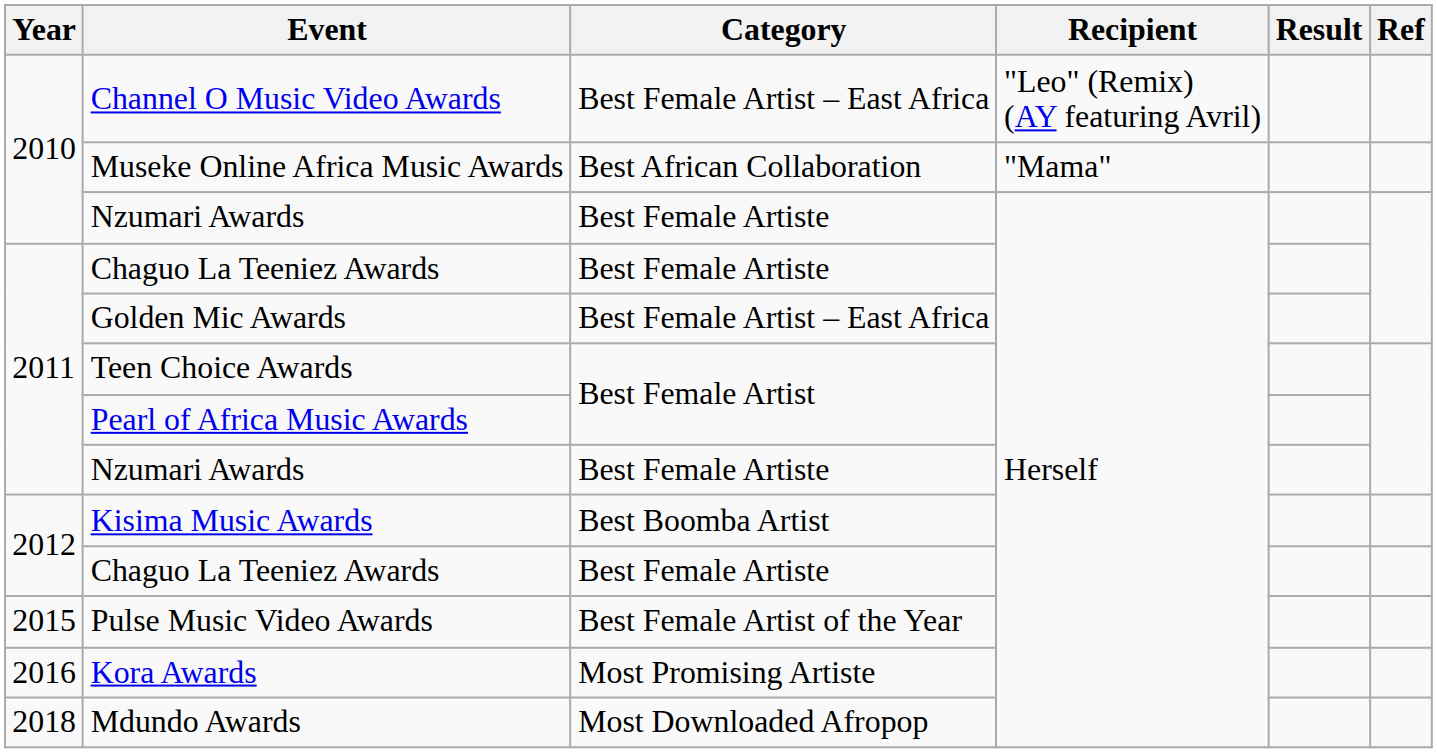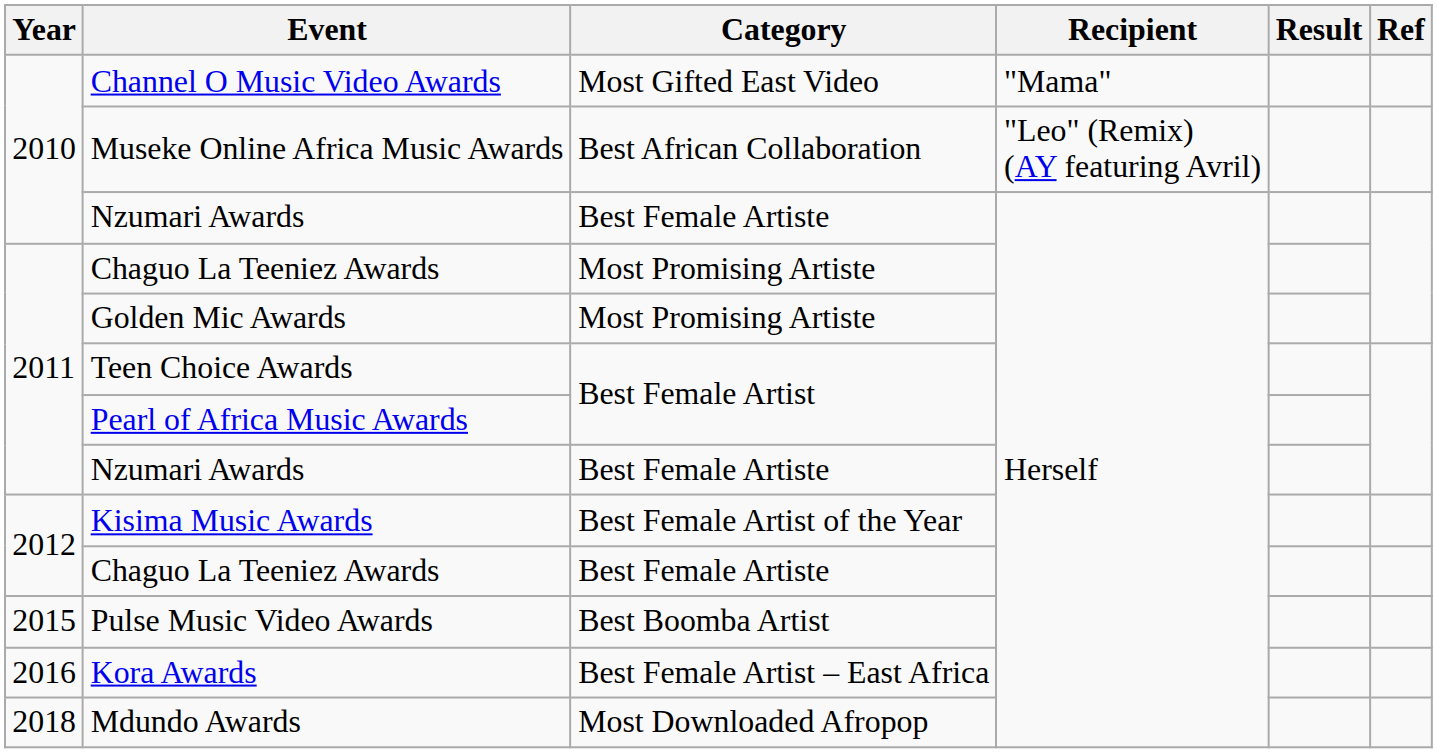 <table class ="wikitable">
 <tr>
 <th>Year</th>
 <th>Event</th>
 <th>Category</th>
 <th>Recipient</th>
 <th>Result</th>
 <th>Ref</th>
 </tr>
 <tr>
 <td rowspan="3">2010</td>
 <td><a href='#'>Channel O Music Video Awards</a></td>
-<td>Best Female Artist – East Africa</td>
-<td>"Leo" (Remix)<br><span>(<a href='#'>AY</a> featuring Avril)</span></td>
+<td>Most Gifted East Video</td>
+<td>"Mama"</td>
 <td></td>
 <td></td>
 </tr>
 <tr>
 <td>Museke Online Africa Music Awards</td>
 <td>Best African Collaboration</td>
-<td>"Mama"</td>
+<td>"Leo" (Remix)<br><span>(<a href='#'>AY</a> featuring Avril)</span></td>
 <td></td>
 <td></td>
 </tr>
 <tr>
 <td>Nzumari Awards</td>
 <td>Best Female Artiste</td>
 <td rowspan="11">Herself</td>
 <td></td>
 <td rowspan="3"></td>
 </tr>
 <tr>
 <td rowspan="5">2011</td>
 <td>Chaguo La Teeniez Awards</td>
-<td>Best Female Artiste</td>
+<td>Most Promising Artiste</td>
 <td></td>
 </tr>
 <tr>
 <td>Golden Mic Awards</td>
-<td>Best Female Artist – East Africa</td>
+<td>Most Promising Artiste</td>
 <td></td>
 </tr>
 <tr>
 <td>Teen Choice Awards</td>
 <td rowspan="2">Best Female Artist</td>
 <td></td>
 <td rowspan="3"></td>
 </tr>
 <tr>
 <td><a href='#'>Pearl of Africa Music Awards</a></td>
 <td></td>
 </tr>
 <tr>
 <td>Nzumari Awards</td>
 <td>Best Female Artiste</td>
 <td></td>
 </tr>
 <tr>
 <td rowspan="2">2012</td>
 <td><a href='#'>Kisima Music Awards</a></td>
-<td>Best Boomba Artist</td>
+<td>Best Female Artist of the Year</td>
 <td></td>
 <td></td>
 </tr>
 <tr>
 <td>Chaguo La Teeniez Awards</td>
 <td>Best Female Artiste</td>
 <td></td>
 <td></td>
 </tr>
 <tr>
 <td>2015</td>
 <td>Pulse Music Video Awards</td>
-<td>Best Female Artist of the Year</td>
+<td>Best Boomba Artist</td>
 <td></td>
 <td></td>
 </tr>
 <tr>
 <td>2016</td>
 <td><a href='#'>Kora Awards</a></td>
-<td>Most Promising Artiste</td>
+<td>Best Female Artist – East Africa</td>
 <td></td>
 <td></td>
 </tr>
 <tr>
 <td>2018</td>
 <td>Mdundo Awards</td>
 <td>Most Downloaded Afropop</td>
 <td></td>
 <td></td>
 </tr>
 </table>
